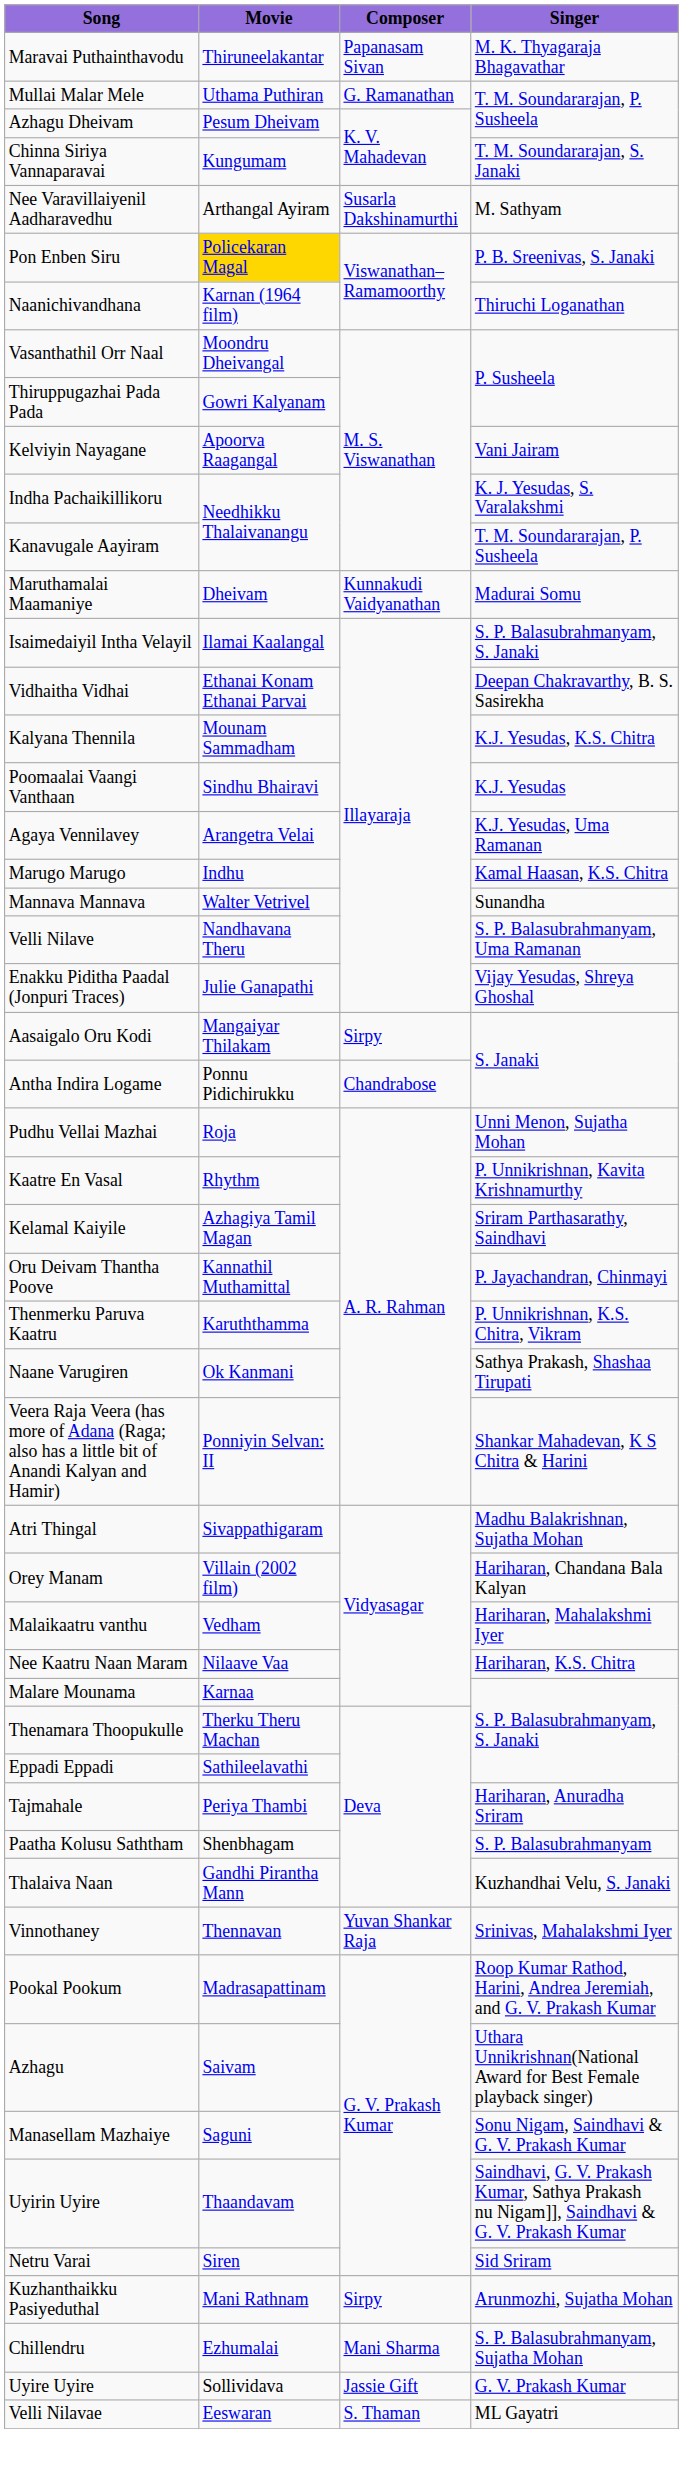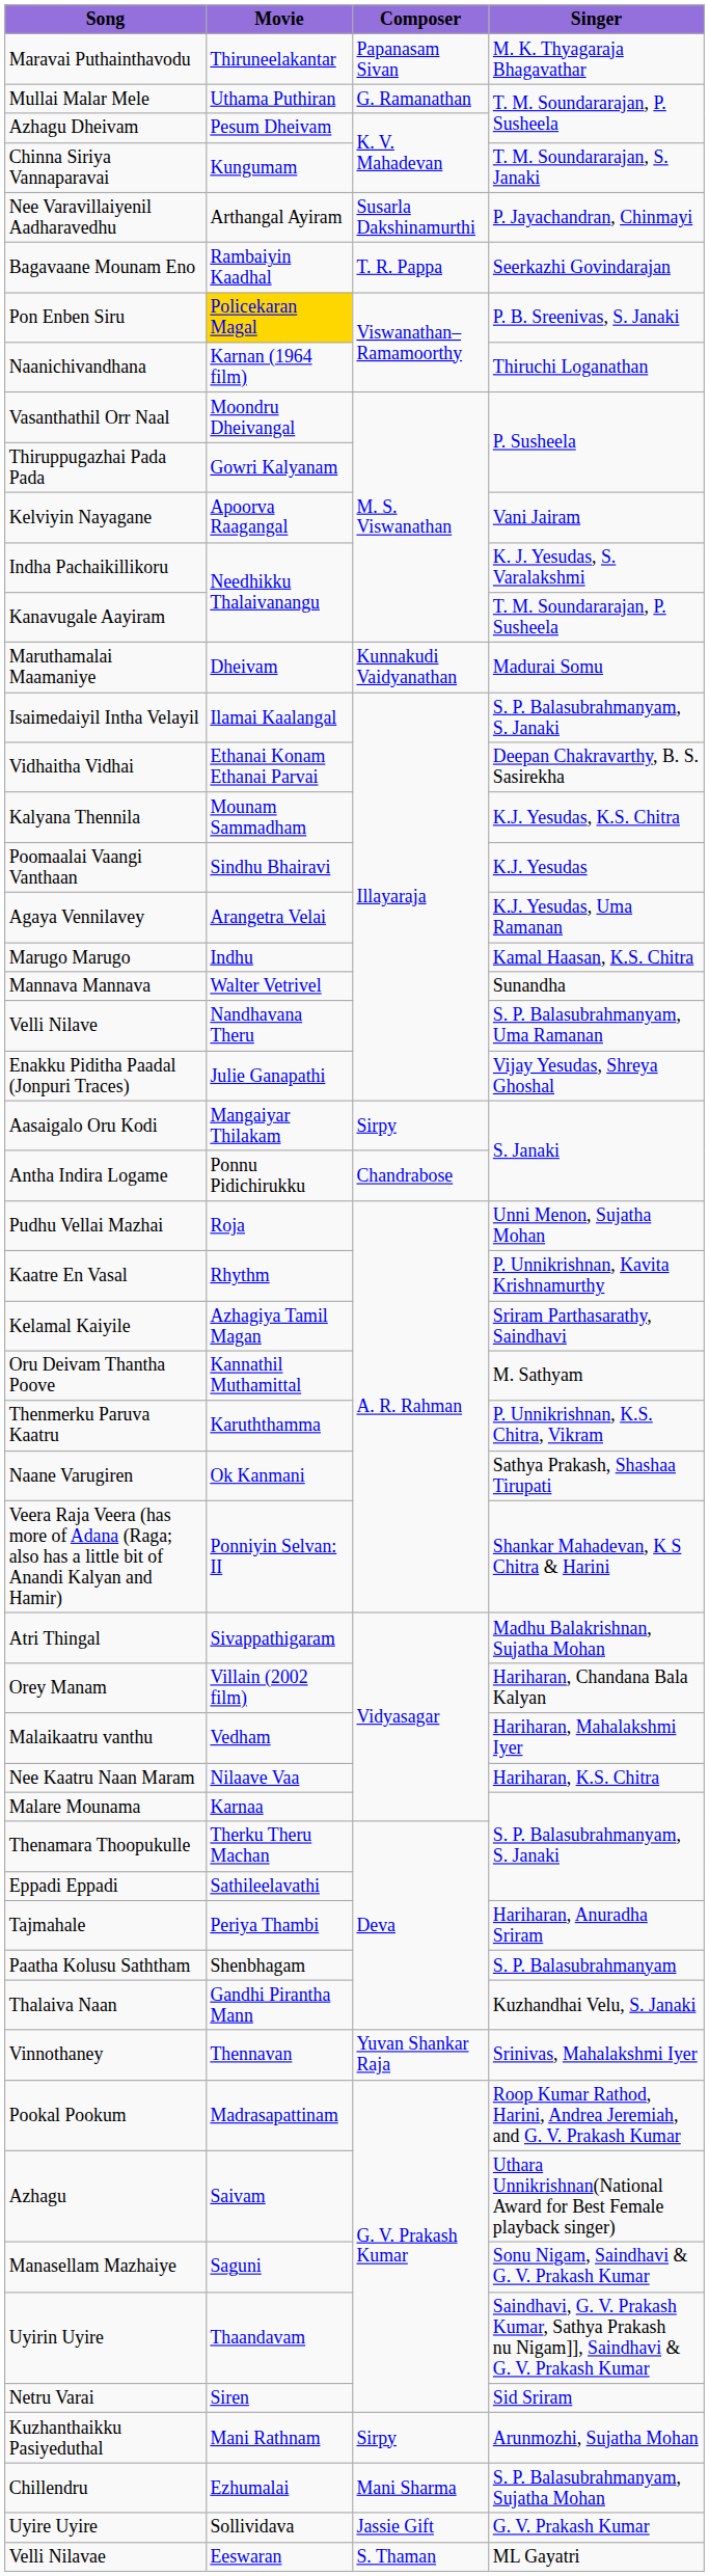 <table class="wikitable">
 <tr>
 <th style="background:#9370DB">Song</th>
 <th style="background:#9370DB">Movie</th>
 <th style="background:#9370DB">Composer</th>
 <th style="background:#9370DB">Singer</th>
 </tr>
 <tr>
 <td>Maravai Puthainthavodu</td>
 <td><a href='#'>Thiruneelakantar</a></td>
 <td><a href='#'>Papanasam Sivan</a></td>
 <td><a href='#'>M. K. Thyagaraja Bhagavathar</a></td>
 </tr>
 <tr>
 <td>Mullai Malar Mele</td>
 <td><a href='#'>Uthama Puthiran</a></td>
 <td><a href='#'>G. Ramanathan</a></td>
 <td rowspan="2"><a href='#'>T. M. Soundararajan</a>, <a href='#'>P. Susheela</a></td>
 </tr>
 <tr>
 <td>Azhagu Dheivam</td>
 <td><a href='#'>Pesum Dheivam</a></td>
 <td rowspan="2"><a href='#'>K. V. Mahadevan</a></td>
 </tr>
 <tr>
 <td>Chinna Siriya Vannaparavai</td>
 <td><a href='#'>Kungumam</a></td>
 <td><a href='#'>T. M. Soundararajan</a>, <a href='#'>S. Janaki</a></td>
 </tr>
 <tr>
 <td>Nee Varavillaiyenil Aadharavedhu</td>
 <td>Arthangal Ayiram</td>
 <td><a href='#'>Susarla Dakshinamurthi</a></td>
-<td>M. Sathyam</td>
+<td><a href='#'>P. Jayachandran</a>, <a href='#'>Chinmayi</a></td>
+</tr>
+<tr>
+<td>Bagavaane Mounam Eno</td>
+<td><a href='#'>Rambaiyin Kaadhal</a></td>
+<td><a href='#'>T. R. Pappa</a></td>
+<td><a href='#'>Seerkazhi Govindarajan</a></td>
 </tr>
 <tr>
 <td>Pon Enben Siru</td>
 <td style="background: gold;"><a href='#'>Policekaran Magal</a></td>
 <td rowspan="2"><a href='#'>Viswanathan–Ramamoorthy</a></td>
 <td><a href='#'>P. B. Sreenivas</a>, <a href='#'>S. Janaki</a></td>
 </tr>
 <tr>
 <td>Naanichivandhana</td>
 <td><a href='#'>Karnan (1964 film)</a></td>
 <td><a href='#'>Thiruchi Loganathan</a></td>
 </tr>
 <tr>
 <td>Vasanthathil Orr Naal</td>
 <td><a href='#'>Moondru Dheivangal</a></td>
 <td rowspan="5"><a href='#'>M. S. Viswanathan</a></td>
 <td rowspan="2"><a href='#'>P. Susheela</a></td>
 </tr>
 <tr>
 <td>Thiruppugazhai Pada Pada</td>
 <td><a href='#'>Gowri Kalyanam</a></td>
 </tr>
 <tr>
 <td>Kelviyin Nayagane</td>
 <td><a href='#'>Apoorva Raagangal</a></td>
 <td><a href='#'>Vani Jairam</a></td>
 </tr>
 <tr>
 <td>Indha Pachaikillikoru</td>
 <td rowspan="2"><a href='#'>Needhikku Thalaivanangu</a></td>
 <td><a href='#'>K. J. Yesudas</a>, <a href='#'>S. Varalakshmi</a></td>
 </tr>
 <tr>
 <td>Kanavugale Aayiram</td>
 <td><a href='#'>T. M. Soundararajan</a>, <a href='#'>P. Susheela</a></td>
 </tr>
 <tr>
 <td>Maruthamalai Maamaniye</td>
 <td><a href='#'>Dheivam</a></td>
 <td><a href='#'>Kunnakudi Vaidyanathan</a></td>
 <td><a href='#'>Madurai Somu</a></td>
 </tr>
 <tr>
 <td>Isaimedaiyil Intha Velayil</td>
 <td><a href='#'>Ilamai Kaalangal</a></td>
 <td rowspan="9"><a href='#'>Illayaraja</a></td>
 <td><a href='#'>S. P. Balasubrahmanyam</a>, <a href='#'>S. Janaki</a></td>
 </tr>
 <tr>
 <td>Vidhaitha Vidhai</td>
 <td><a href='#'>Ethanai Konam Ethanai Parvai</a></td>
 <td><a href='#'>Deepan Chakravarthy</a>, B. S. Sasirekha</td>
 </tr>
 <tr>
 <td>Kalyana Thennila</td>
 <td><a href='#'>Mounam Sammadham</a></td>
 <td><a href='#'>K.J. Yesudas</a>, <a href='#'>K.S. Chitra</a></td>
 </tr>
 <tr>
 <td>Poomaalai Vaangi Vanthaan</td>
 <td><a href='#'>Sindhu Bhairavi</a></td>
 <td><a href='#'>K.J. Yesudas</a></td>
 </tr>
 <tr>
 <td>Agaya Vennilavey</td>
 <td><a href='#'>Arangetra Velai</a></td>
 <td><a href='#'>K.J. Yesudas</a>, <a href='#'>Uma Ramanan</a></td>
 </tr>
 <tr>
 <td>Marugo Marugo</td>
 <td><a href='#'>Indhu</a></td>
 <td><a href='#'>Kamal Haasan</a>, <a href='#'>K.S. Chitra</a></td>
 </tr>
 <tr>
 <td>Mannava Mannava</td>
 <td><a href='#'>Walter Vetrivel</a></td>
 <td>Sunandha</td>
 </tr>
 <tr>
 <td>Velli Nilave</td>
 <td><a href='#'>Nandhavana Theru</a></td>
 <td><a href='#'>S. P. Balasubrahmanyam</a>, <a href='#'>Uma Ramanan</a></td>
 </tr>
 <tr>
 <td>Enakku Piditha Paadal (Jonpuri Traces)</td>
 <td><a href='#'>Julie Ganapathi</a></td>
 <td><a href='#'>Vijay Yesudas</a>, <a href='#'>Shreya Ghoshal</a></td>
 </tr>
 <tr>
 <td>Aasaigalo Oru Kodi</td>
 <td><a href='#'>Mangaiyar Thilakam</a></td>
 <td><a href='#'>Sirpy</a></td>
 <td rowspan=2><a href='#'>S. Janaki</a></td>
 </tr>
 <tr>
 <td>Antha Indira Logame</td>
 <td>Ponnu Pidichirukku</td>
 <td><a href='#'>Chandrabose</a></td>
 </tr>
 <tr>
 <td>Pudhu Vellai Mazhai</td>
 <td><a href='#'>Roja</a></td>
 <td rowspan="7"><a href='#'>A. R. Rahman</a></td>
 <td><a href='#'>Unni Menon</a>, <a href='#'>Sujatha Mohan</a></td>
 </tr>
 <tr>
 <td>Kaatre En Vasal</td>
 <td><a href='#'>Rhythm</a></td>
 <td><a href='#'>P. Unnikrishnan</a>, <a href='#'>Kavita Krishnamurthy</a></td>
 </tr>
 <tr>
 <td>Kelamal Kaiyile</td>
 <td><a href='#'>Azhagiya Tamil Magan</a></td>
 <td><a href='#'>Sriram Parthasarathy</a>, <a href='#'>Saindhavi</a></td>
 </tr>
 <tr>
 <td>Oru Deivam Thantha Poove</td>
 <td><a href='#'>Kannathil Muthamittal</a></td>
-<td><a href='#'>P. Jayachandran</a>, <a href='#'>Chinmayi</a></td>
+<td>M. Sathyam</td>
 </tr>
 <tr>
 <td>Thenmerku Paruva Kaatru</td>
 <td><a href='#'>Karuththamma</a></td>
 <td><a href='#'>P. Unnikrishnan</a>, <a href='#'>K.S. Chitra</a>, <a href='#'>Vikram</a></td>
 </tr>
 <tr>
 <td>Naane Varugiren</td>
 <td><a href='#'>Ok Kanmani</a></td>
 <td>Sathya Prakash, <a href='#'>Shashaa Tirupati</a></td>
 </tr>
 <tr>
 <td>Veera Raja Veera (has more of <a href='#'>Adana</a> (Raga; also has a little bit of Anandi Kalyan and Hamir)</td>
 <td><a href='#'>Ponniyin Selvan: II</a></td>
 <td><a href='#'>Shankar Mahadevan</a>, <a href='#'>K S Chitra</a> & <a href='#'>Harini</a></td>
 </tr>
 <tr>
 <td>Atri Thingal</td>
 <td><a href='#'>Sivappathigaram</a></td>
 <td rowspan="5"><a href='#'>Vidyasagar</a></td>
 <td><a href='#'>Madhu Balakrishnan</a>, <a href='#'>Sujatha Mohan</a></td>
 </tr>
 <tr>
 <td>Orey Manam</td>
 <td><a href='#'>Villain (2002 film)</a></td>
 <td><a href='#'>Hariharan</a>, Chandana Bala Kalyan</td>
 </tr>
 <tr>
 <td>Malaikaatru vanthu</td>
 <td><a href='#'>Vedham</a></td>
 <td><a href='#'>Hariharan</a>, <a href='#'>Mahalakshmi Iyer</a></td>
 </tr>
 <tr>
 <td>Nee Kaatru Naan Maram</td>
 <td><a href='#'>Nilaave Vaa</a></td>
 <td><a href='#'>Hariharan</a>, <a href='#'>K.S. Chitra</a></td>
 </tr>
 <tr>
 <td>Malare Mounama</td>
 <td><a href='#'>Karnaa</a></td>
 <td rowspan=3><a href='#'>S. P. Balasubrahmanyam</a>, <a href='#'>S. Janaki</a></td>
 </tr>
 <tr>
 <td>Thenamara Thoopukulle</td>
 <td><a href='#'>Therku Theru Machan</a></td>
 <td rowspan="5"><a href='#'>Deva</a></td>
 </tr>
 <tr>
 <td>Eppadi Eppadi</td>
 <td><a href='#'>Sathileelavathi</a></td>
 </tr>
 <tr>
 <td>Tajmahale</td>
 <td><a href='#'>Periya Thambi</a></td>
 <td><a href='#'>Hariharan</a>, <a href='#'>Anuradha Sriram</a></td>
 </tr>
 <tr>
 <td>Paatha Kolusu Saththam</td>
 <td>Shenbhagam</td>
 <td><a href='#'>S. P. Balasubrahmanyam</a></td>
 </tr>
 <tr>
 <td>Thalaiva Naan</td>
 <td><a href='#'>Gandhi Pirantha Mann</a></td>
 <td>Kuzhandhai Velu, <a href='#'>S. Janaki</a></td>
 </tr>
 <tr>
 <td>Vinnothaney</td>
 <td><a href='#'>Thennavan</a></td>
 <td><a href='#'>Yuvan Shankar Raja</a></td>
 <td><a href='#'>Srinivas</a>, <a href='#'>Mahalakshmi Iyer</a></td>
 </tr>
 <tr>
 <td>Pookal Pookum</td>
 <td><a href='#'>Madrasapattinam</a></td>
 <td rowspan="5"><a href='#'>G. V. Prakash Kumar</a></td>
 <td><a href='#'>Roop Kumar Rathod</a>, <a href='#'>Harini</a>, <a href='#'>Andrea Jeremiah</a>, and <a href='#'>G. V. Prakash Kumar</a></td>
 </tr>
 <tr>
 <td>Azhagu</td>
 <td><a href='#'>Saivam</a></td>
 <td><a href='#'>Uthara Unnikrishnan</a>(National Award for Best Female playback singer)</td>
 </tr>
 <tr>
 <td>Manasellam Mazhaiye</td>
 <td><a href='#'>Saguni</a></td>
 <td><a href='#'>Sonu Nigam</a>, <a href='#'>Saindhavi</a> & <a href='#'>G. V. Prakash Kumar</a></td>
 </tr>
 <tr>
 <td>Uyirin Uyire</td>
 <td><a href='#'>Thaandavam</a></td>
 <td><a href='#'>Saindhavi</a>, <a href='#'>G. V. Prakash Kumar</a>, Sathya Prakash<br>nu Nigam]], <a href='#'>Saindhavi</a> & <a href='#'>G. V. Prakash Kumar</a></td>
 </tr>
 <tr>
 <td>Netru Varai</td>
 <td><a href='#'>Siren</a></td>
 <td><a href='#'>Sid Sriram</a></td>
 </tr>
 <tr>
 <td>Kuzhanthaikku Pasiyeduthal</td>
 <td><a href='#'>Mani Rathnam</a></td>
 <td><a href='#'>Sirpy</a></td>
 <td><a href='#'>Arunmozhi</a>, <a href='#'>Sujatha Mohan</a></td>
 </tr>
 <tr>
 <td>Chillendru</td>
 <td><a href='#'>Ezhumalai</a></td>
 <td><a href='#'>Mani Sharma</a></td>
 <td><a href='#'>S. P. Balasubrahmanyam</a>, <a href='#'>Sujatha Mohan</a></td>
 </tr>
 <tr>
 <td>Uyire Uyire</td>
 <td>Sollividava</td>
 <td><a href='#'>Jassie Gift</a></td>
 <td><a href='#'>G. V. Prakash Kumar</a></td>
 </tr>
 <tr>
 <td>Velli Nilavae</td>
 <td><a href='#'>Eeswaran</a></td>
 <td><a href='#'>S. Thaman</a></td>
 <td>ML Gayatri</td>
 </tr>
 </table>
